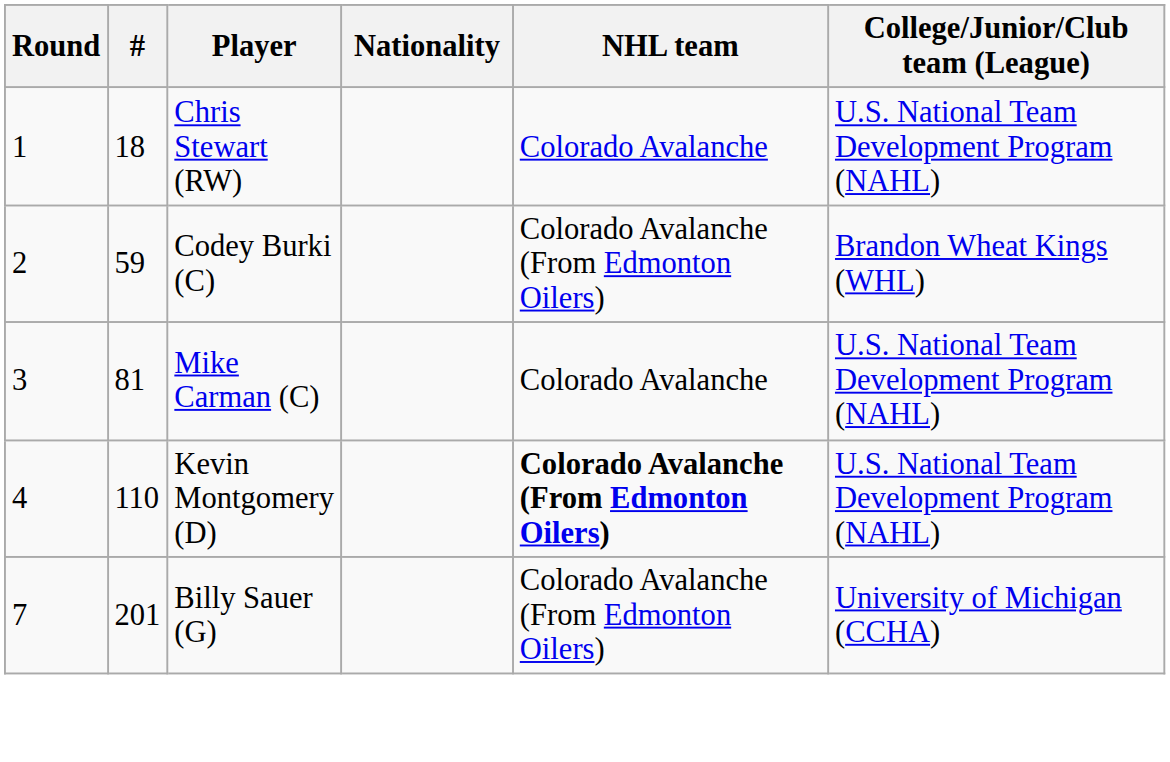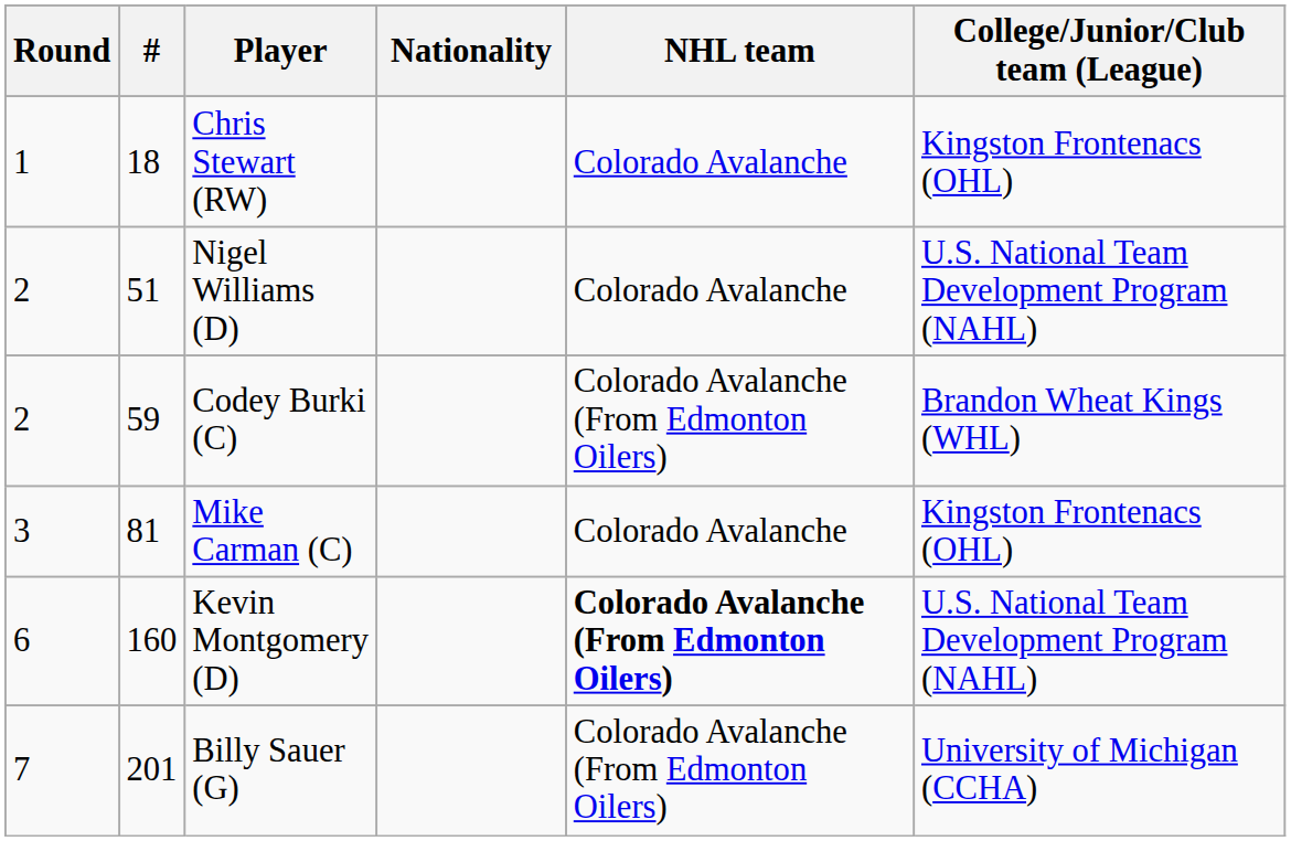 <table class="wikitable">
 <tr>
 <th bgcolor="#DDDDFF" width="5%">Round</th>
 <th bgcolor="#DDDDFF" width="5%">#</th>
 <th bgcolor="#DDDDFF" width="15%">Player</th>
 <th bgcolor="#DDDDFF" width="15%">Nationality</th>
 <th bgcolor="#DDDDFF" width="30%">NHL team</th>
 <th bgcolor="#DDDDFF" width="100%">College/Junior/Club team (League)</th>
 </tr>
 <tr>
 <td>1</td>
 <td>18</td>
 <td><a href='#'>Chris Stewart</a>  (RW)</td>
 <td></td>
 <td><a href='#'>Colorado Avalanche</a></td>
+<td><a href='#'>Kingston Frontenacs</a>  (<a href='#'>OHL</a>)</td>
+</tr>
+<tr>
+<td>2</td>
+<td>51</td>
+<td>Nigel Williams (D)</td>
+<td></td>
+<td>Colorado Avalanche</td>
 <td><a href='#'>U.S. National Team Development Program</a> (<a href='#'>NAHL</a>)</td>
 </tr>
 <tr>
 <td>2</td>
 <td>59</td>
 <td>Codey Burki (C)</td>
 <td></td>
 <td>Colorado Avalanche (From <a href='#'>Edmonton Oilers</a>)</td>
 <td><a href='#'>Brandon Wheat Kings</a> (<a href='#'>WHL</a>)</td>
 </tr>
 <tr>
 <td>3</td>
 <td>81</td>
 <td><a href='#'>Mike Carman</a> (C)</td>
 <td></td>
 <td>Colorado Avalanche</td>
-<td><a href='#'>U.S. National Team Development Program</a> (<a href='#'>NAHL</a>)</td>
+<td><a href='#'>Kingston Frontenacs</a>  (<a href='#'>OHL</a>)</td>
 </tr>
 <tr>
-<td>4</td>
-<td>110</td>
+<td>6</td>
+<td>160</td>
 <td>Kevin Montgomery (D)</td>
 <td></td>
 <td><strong>Colorado Avalanche (From <a href='#'>Edmonton Oilers</a>)</strong></td>
 <td><a href='#'>U.S. National Team Development Program</a> (<a href='#'>NAHL</a>)</td>
 </tr>
 <tr>
 <td>7</td>
 <td>201</td>
 <td>Billy Sauer (G)</td>
 <td></td>
 <td>Colorado Avalanche (From <a href='#'>Edmonton Oilers</a>)</td>
 <td><a href='#'>University of Michigan</a> (<a href='#'>CCHA</a>)</td>
 </tr>
 </table>
